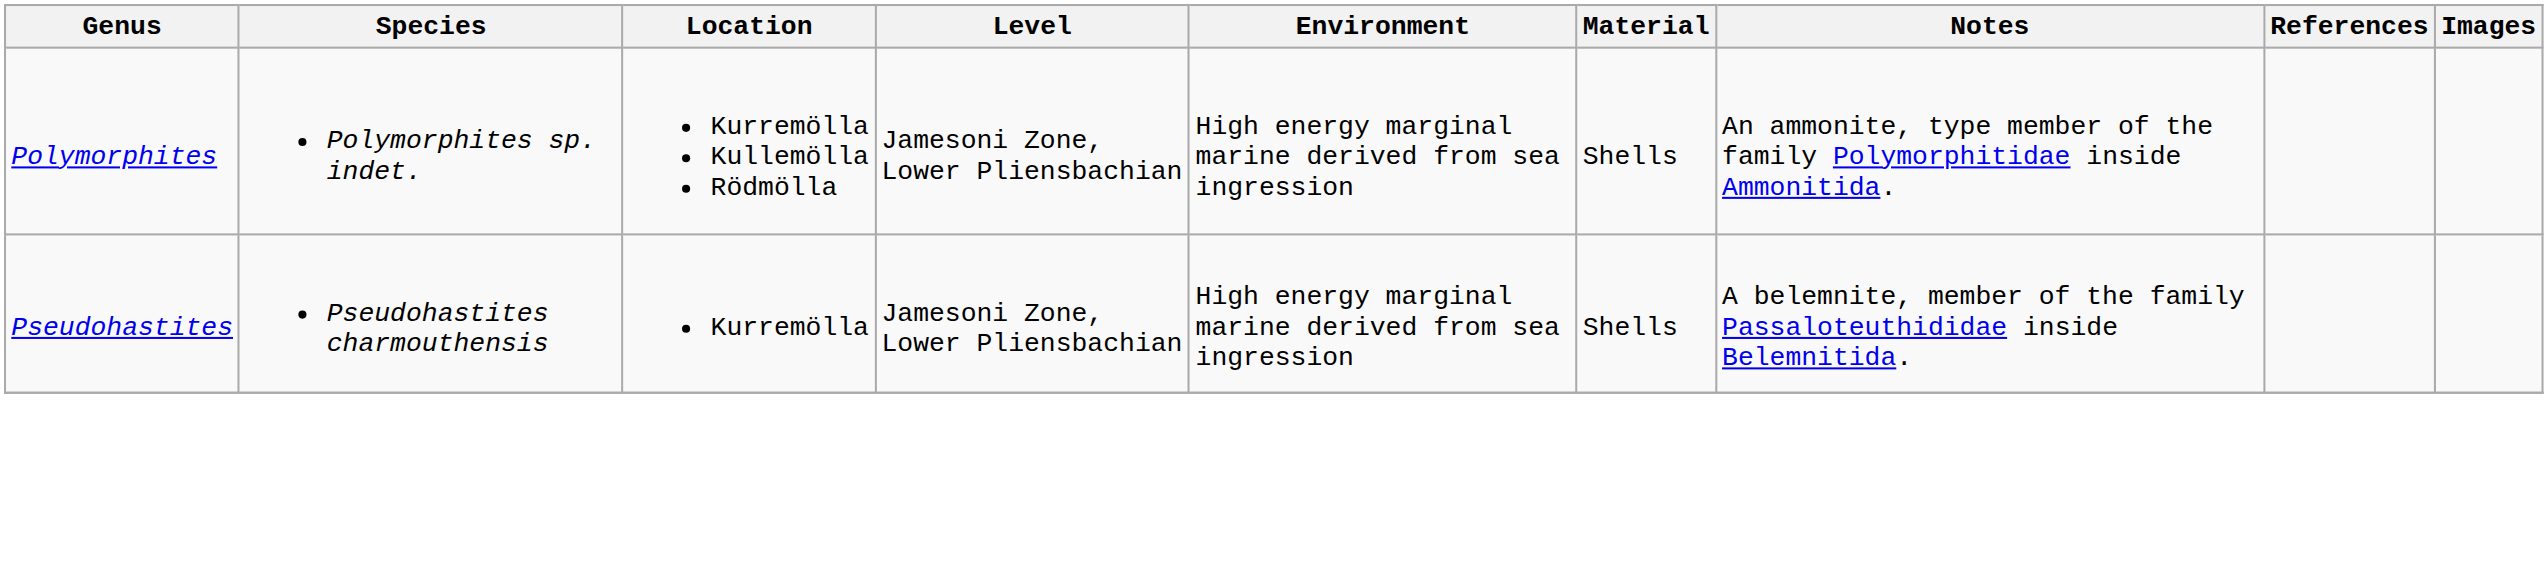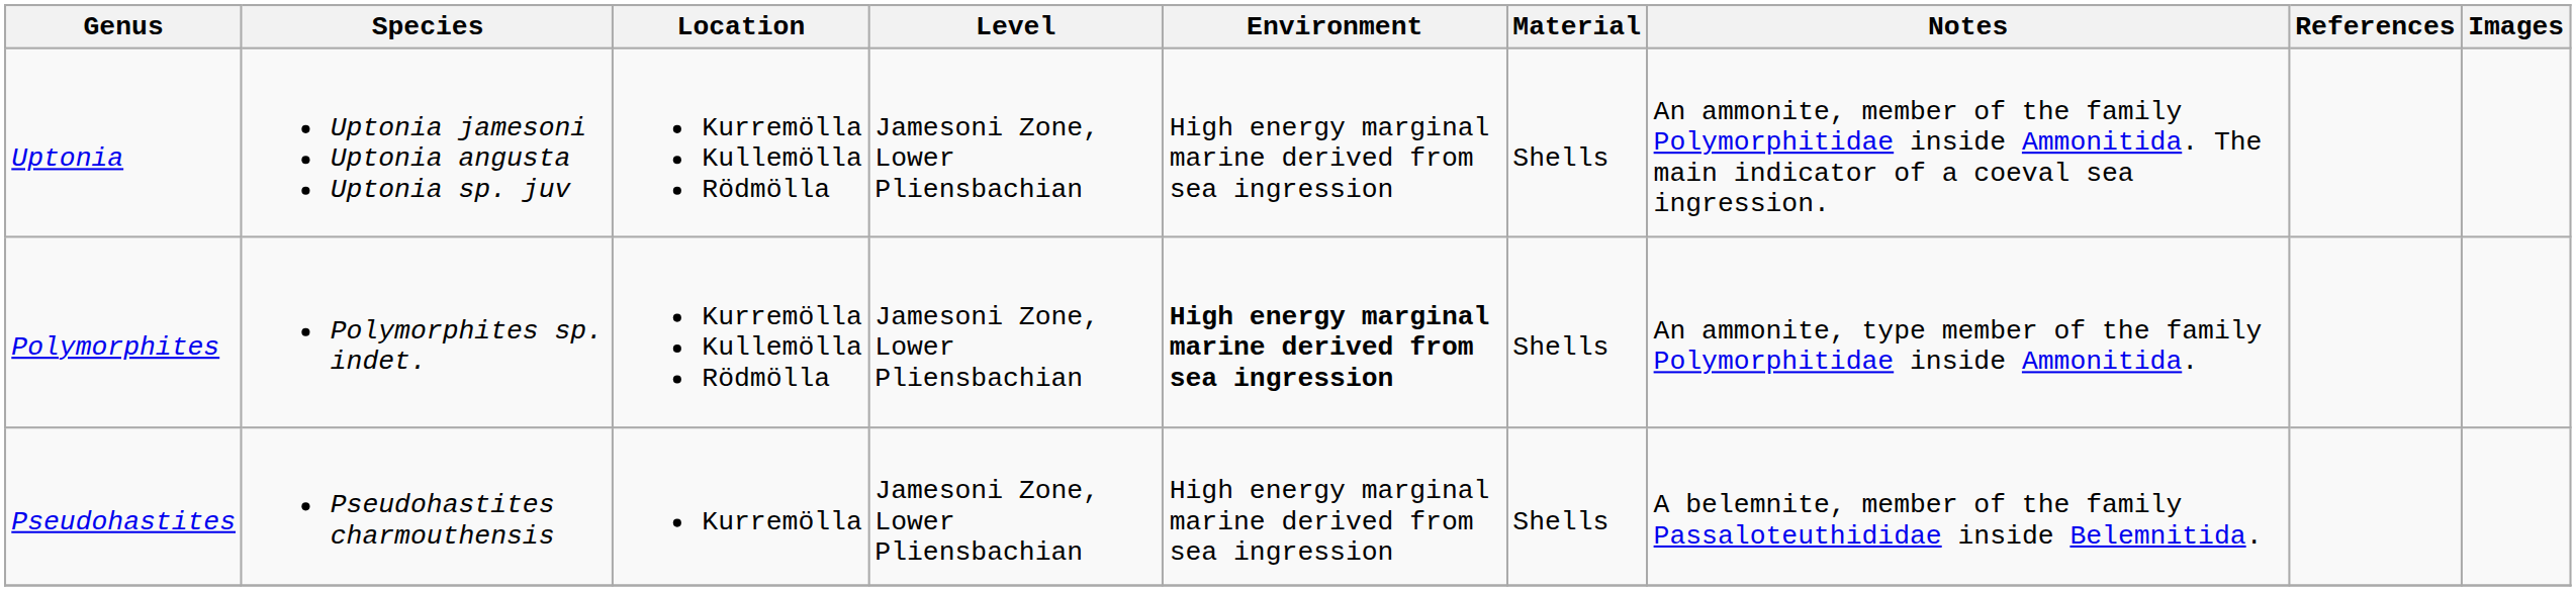 <table class = "wikitable">
 <tr>
 <th>Genus</th>
 <th>Species</th>
 <th>Location</th>
 <th>Level</th>
 <th>Environment</th>
 <th>Material</th>
 <th>Notes</th>
 <th>References</th>
 <th>Images</th>
 </tr>
 <tr>
+<td><br><em><a href='#'>Uptonia</a></em></td>
+<td><br><ul><li><em>Uptonia jamesoni</em></li><li><em>Uptonia angusta</em></li><li><em>Uptonia sp. juv</em></li></ul></td>
+<td><br><ul><li>Kurremölla</li><li>Kullemölla</li><li>Rödmölla</li></ul></td>
+<td><br>Jamesoni Zone, Lower Pliensbachian</td>
+<td><br>High energy marginal marine derived from sea ingression</td>
+<td><br>Shells</td>
+<td><br>An ammonite, member of the family <a href='#'>Polymorphitidae</a> inside <a href='#'>Ammonitida</a>. The main indicator of a coeval sea ingression.</td>
+<td><br></td>
+<td><br></td>
+</tr>
+<tr>
 <td><br><em><a href='#'>Polymorphites</a></em></td>
 <td><br><ul><li><em>Polymorphites sp. indet.</em></li></ul></td>
 <td><br><ul><li>Kurremölla</li><li>Kullemölla</li><li>Rödmölla</li></ul></td>
 <td><br>Jamesoni Zone, Lower Pliensbachian</td>
-<td><br>High energy marginal marine derived from sea ingression</td>
+<td><strong><br>High energy marginal marine derived from sea ingression</strong></td>
 <td><br>Shells</td>
 <td><br>An ammonite,  type member of the family <a href='#'>Polymorphitidae</a> inside <a href='#'>Ammonitida</a>.</td>
 <td><br></td>
 <td></td>
 </tr>
 <tr>
 <td><br><em><a href='#'>Pseudohastites</a></em></td>
 <td><br><ul><li><em>Pseudohastites charmouthensis</em></li></ul></td>
 <td><br><ul><li>Kurremölla</li></ul></td>
 <td><br>Jamesoni Zone, Lower Pliensbachian</td>
 <td><br>High energy marginal marine derived from sea ingression</td>
 <td><br>Shells</td>
 <td><br>A belemnite, member of the family <a href='#'>Passaloteuthididae</a> inside <a href='#'>Belemnitida</a>.</td>
 <td><br></td>
 <td></td>
 </tr>
 <tr>
 </tr>
 </table>
